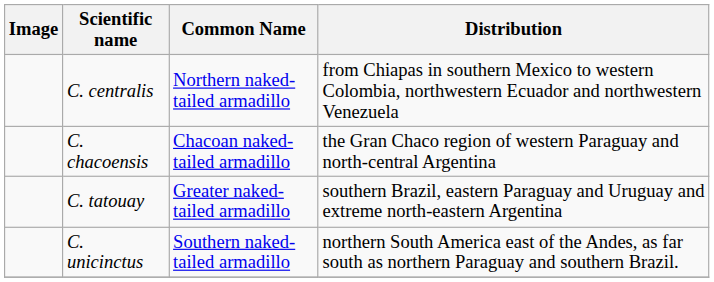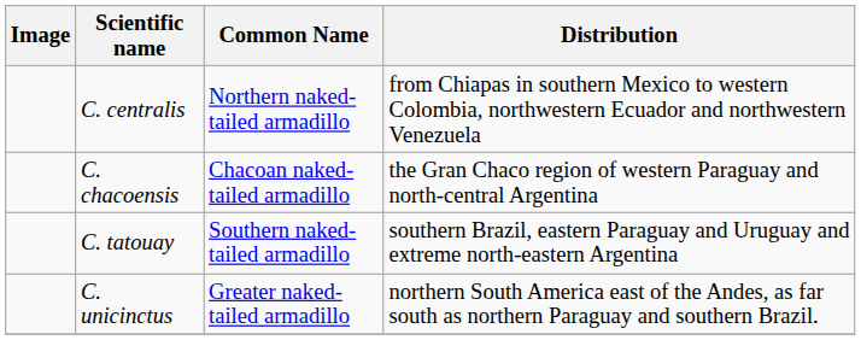 <table class="wikitable">
 <tr>
 <th>Image</th>
 <th>Scientific name</th>
 <th>Common Name</th>
 <th>Distribution</th>
 </tr>
 <tr>
 <td></td>
 <td><em>C. centralis</em></td>
 <td><a href='#'>Northern naked-tailed armadillo</a></td>
 <td>from Chiapas in southern Mexico to western Colombia, northwestern Ecuador and northwestern Venezuela</td>
 </tr>
 <tr>
 <td></td>
 <td><em>C. chacoensis</em></td>
 <td><a href='#'>Chacoan naked-tailed armadillo</a></td>
 <td>the Gran Chaco region of western Paraguay and north-central Argentina</td>
 </tr>
 <tr>
 <td></td>
 <td><em>C. tatouay</em></td>
-<td><a href='#'>Greater naked-tailed armadillo</a></td>
+<td><a href='#'>Southern naked-tailed armadillo</a></td>
 <td>southern Brazil, eastern Paraguay and Uruguay and extreme north-eastern Argentina</td>
 </tr>
 <tr>
 <td></td>
 <td><em>C. unicinctus</em></td>
-<td><a href='#'>Southern naked-tailed armadillo</a></td>
+<td><a href='#'>Greater naked-tailed armadillo</a></td>
 <td>northern South America east of the Andes, as far south as northern Paraguay and southern Brazil.</td>
 </tr>
 <tr>
 </tr>
 </table>
